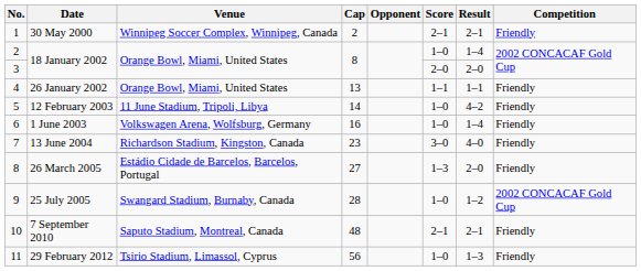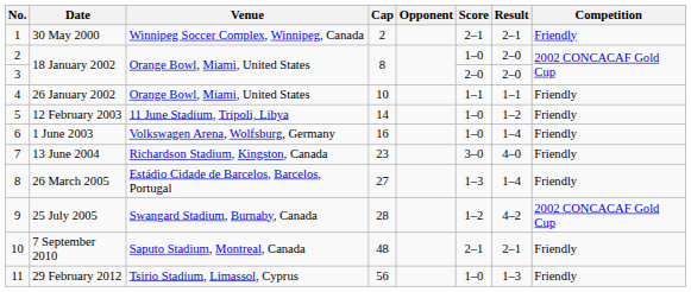 <table class="wikitable sortable">
 <tr>
 <th scope="col">No.</th>
 <th scope="col">Date</th>
 <th scope="col">Venue</th>
 <th scope="col">Cap</th>
 <th scope="col">Opponent</th>
 <th scope="col">Score</th>
 <th scope="col">Result</th>
 <th scope="col">Competition</th>
 </tr>
 <tr>
 <td align="center">1</td>
 <td>30 May 2000</td>
 <td><a href='#'>Winnipeg Soccer Complex</a>, <a href='#'>Winnipeg</a>, Canada</td>
 <td align="center">2</td>
 <td></td>
 <td align="center">2–1</td>
 <td align="center">2–1</td>
 <td><a href='#'>Friendly</a></td>
 </tr>
 <tr>
 <td align="center">2</td>
 <td rowspan="2">18 January 2002</td>
 <td rowspan="2"><a href='#'>Orange Bowl</a>, <a href='#'>Miami</a>, United States</td>
 <td align="center" rowspan="2">8</td>
 <td rowspan="2"></td>
 <td align="center">1–0</td>
-<td align="center">1–4</td>
+<td align="center">2–0</td>
 <td rowspan=2><a href='#'>2002 CONCACAF Gold Cup</a></td>
 </tr>
 <tr>
 <td align="center">3</td>
 <td align="center">2–0</td>
 <td align="center">2–0</td>
 </tr>
 <tr>
 <td align="center">4</td>
 <td>26 January 2002</td>
 <td><a href='#'>Orange Bowl</a>, <a href='#'>Miami</a>, United States</td>
-<td align="center">13</td>
+<td align="center">10</td>
 <td></td>
 <td align="center">1–1</td>
 <td align="center">1–1</td>
 <td>Friendly</td>
 </tr>
 <tr>
 <td align="center">5</td>
 <td>12 February 2003</td>
 <td><a href='#'>11 June Stadium</a>, <a href='#'>Tripoli, Libya</a></td>
 <td align="center">14</td>
 <td></td>
 <td align="center">1–0</td>
-<td align="center">4–2</td>
+<td align="center">1–2</td>
 <td>Friendly</td>
 </tr>
 <tr>
 <td align="center">6</td>
 <td>1 June 2003</td>
 <td><a href='#'>Volkswagen Arena</a>, <a href='#'>Wolfsburg</a>, Germany</td>
 <td align="center">16</td>
 <td></td>
 <td align="center">1–0</td>
 <td align="center">1–4</td>
 <td>Friendly</td>
 </tr>
 <tr>
 <td align="center">7</td>
 <td>13 June 2004</td>
 <td><a href='#'>Richardson Stadium</a>, <a href='#'>Kingston</a>, Canada</td>
 <td align="center">23</td>
 <td></td>
 <td align="center">3–0</td>
 <td align="center">4–0</td>
 <td>Friendly</td>
 </tr>
 <tr>
 <td align="center">8</td>
 <td>26 March 2005</td>
 <td><a href='#'>Estádio Cidade de Barcelos</a>, <a href='#'>Barcelos</a>, Portugal</td>
 <td align="center">27</td>
 <td></td>
 <td align="center">1–3</td>
-<td align="center">2–0</td>
+<td align="center">1–4</td>
 <td>Friendly</td>
 </tr>
 <tr>
 <td align="center">9</td>
 <td>25 July 2005</td>
 <td><a href='#'>Swangard Stadium</a>, <a href='#'>Burnaby</a>, Canada</td>
 <td align="center">28</td>
 <td></td>
-<td align="center">1–0</td>
 <td align="center">1–2</td>
+<td align="center">4–2</td>
 <td><a href='#'>2002 CONCACAF Gold Cup</a></td>
 </tr>
 <tr>
 <td align="center">10</td>
 <td>7 September 2010</td>
 <td><a href='#'>Saputo Stadium</a>, <a href='#'>Montreal</a>, Canada</td>
 <td align="center">48</td>
 <td></td>
 <td align="center">2–1</td>
 <td align="center">2–1</td>
 <td>Friendly</td>
 </tr>
 <tr>
 <td align="center">11</td>
 <td>29 February 2012</td>
 <td><a href='#'>Tsirio Stadium</a>, <a href='#'>Limassol</a>, Cyprus</td>
 <td align="center">56</td>
 <td></td>
 <td align="center">1–0</td>
 <td align="center">1–3</td>
 <td>Friendly</td>
 </tr>
 </table>
